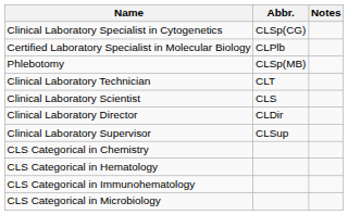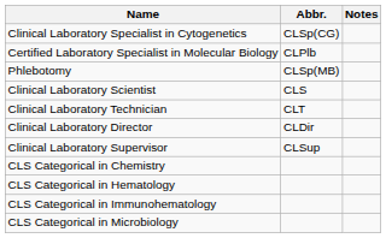 <table class="wikitable sortable">
 <tr>
 <th>Name</th>
 <th>Abbr.</th>
 <th>Notes</th>
 </tr>
 <tr>
 <td>Clinical Laboratory Specialist in Cytogenetics</td>
 <td>CLSp(CG)</td>
 <td></td>
 </tr>
 <tr>
 <td>Certified Laboratory Specialist in Molecular Biology</td>
 <td>CLPlb</td>
 <td></td>
 </tr>
 <tr>
 <td>Phlebotomy</td>
 <td>CLSp(MB)</td>
 <td></td>
 </tr>
 <tr>
-<td>Clinical Laboratory Technician</td>
-<td>CLT</td>
+<td>Clinical Laboratory Scientist</td>
+<td>CLS</td>
 <td></td>
 </tr>
 <tr>
-<td>Clinical Laboratory Scientist</td>
-<td>CLS</td>
+<td>Clinical Laboratory Technician</td>
+<td>CLT</td>
 <td></td>
 </tr>
 <tr>
 <td>Clinical Laboratory Director</td>
 <td>CLDir</td>
 <td></td>
 </tr>
 <tr>
 <td>Clinical Laboratory Supervisor</td>
 <td>CLSup</td>
 <td></td>
 </tr>
 <tr>
 <td>CLS Categorical in Chemistry</td>
 <td></td>
 <td></td>
 </tr>
 <tr>
 <td>CLS Categorical in Hematology</td>
 <td></td>
 <td></td>
 </tr>
 <tr>
 <td>CLS Categorical in Immunohematology</td>
 <td></td>
 <td></td>
 </tr>
 <tr>
 <td>CLS Categorical in Microbiology</td>
 <td></td>
 <td></td>
 </tr>
 </table>
